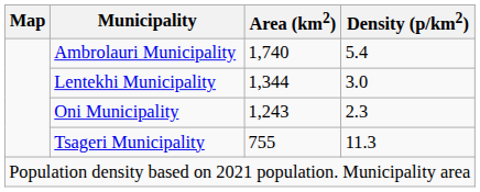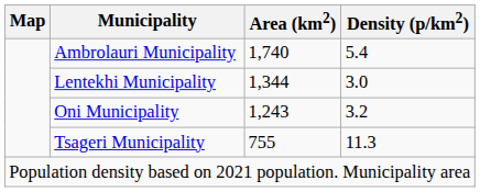 <table class="wikitable" style="font-size:110%;text-align=right;">
 <tr>
 <th>Map</th>
 <th>Municipality</th>
 <th>Area (km<sup>2</sup>)</th>
 <th>Density (p/km<sup>2</sup>)</th>
 </tr>
 <tr ---->
 <td rowspan="4"></td>
 <td><a href='#'>Ambrolauri Municipality</a></td>
 <td>1,740</td>
 <td>5.4</td>
 </tr>
 <tr ---->
 <td><a href='#'>Lentekhi Municipality</a></td>
 <td>1,344</td>
 <td>3.0</td>
 </tr>
 <tr ---->
 <td><a href='#'>Oni Municipality</a></td>
 <td>1,243</td>
-<td>2.3</td>
+<td>3.2</td>
 </tr>
 <tr ---->
 <td><a href='#'>Tsageri Municipality</a></td>
 <td>755</td>
 <td>11.3</td>
 </tr>
 <tr ---->
 <td colspan=4>Population density based on 2021 population. Municipality area</td>
 </tr>
 </table>
